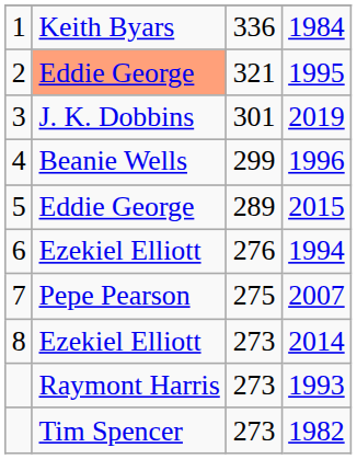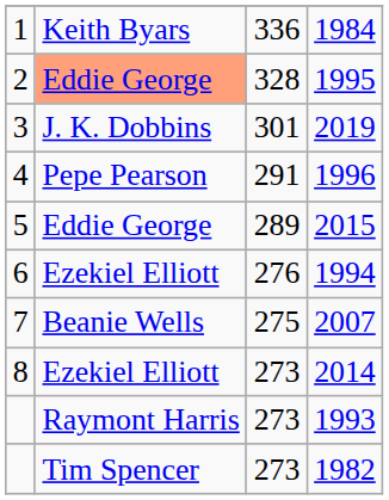 <table class="wikitable">
 <tr>
 </tr>
 <tr>
 <td>1</td>
 <td><a href='#'>Keith Byars</a></td>
 <td>336</td>
 <td><a href='#'>1984</a></td>
 </tr>
 <tr>
 <td>2</td>
 <td style="background: lightsalmon;"><a href='#'>Eddie George</a></td>
-<td>321</td>
+<td>328</td>
 <td><a href='#'>1995</a></td>
 </tr>
 <tr>
 <td>3</td>
 <td><a href='#'>J. K. Dobbins</a></td>
 <td>301</td>
 <td><a href='#'>2019</a></td>
 </tr>
 <tr>
 <td>4</td>
-<td><a href='#'>Beanie Wells</a></td>
-<td>299</td>
+<td><a href='#'>Pepe Pearson</a></td>
+<td>291</td>
 <td><a href='#'>1996</a></td>
 </tr>
 <tr>
 <td>5</td>
 <td><a href='#'>Eddie George</a></td>
 <td>289</td>
 <td><a href='#'>2015</a></td>
 </tr>
 <tr>
 <td>6</td>
 <td><a href='#'>Ezekiel Elliott</a></td>
 <td>276</td>
 <td><a href='#'>1994</a></td>
 </tr>
 <tr>
 <td>7</td>
-<td><a href='#'>Pepe Pearson</a></td>
+<td><a href='#'>Beanie Wells</a></td>
 <td>275</td>
 <td><a href='#'>2007</a></td>
 </tr>
 <tr>
 <td>8</td>
 <td><a href='#'>Ezekiel Elliott</a></td>
 <td>273</td>
 <td><a href='#'>2014</a></td>
 </tr>
 <tr>
 <td></td>
 <td><a href='#'>Raymont Harris</a></td>
 <td>273</td>
 <td><a href='#'>1993</a></td>
 </tr>
 <tr>
 <td></td>
 <td><a href='#'>Tim Spencer</a></td>
 <td>273</td>
 <td><a href='#'>1982</a></td>
 </tr>
 </table>
